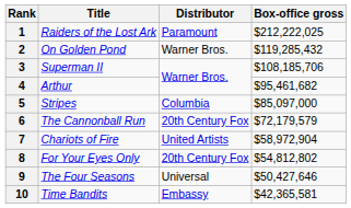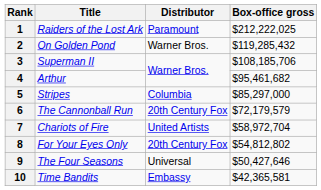 <table class="wikitable sortable" style="margin:auto; margin:auto;">
 <tr>
 <th>Rank</th>
 <th>Title</th>
 <th>Distributor</th>
 <th>Box-office gross</th>
 </tr>
 <tr>
 <th style="text-align:center;">1</th>
 <td><em><a href='#'>Raiders of the Lost Ark</a></em></td>
 <td><a href='#'>Paramount</a></td>
 <td>$212,222,025</td>
 </tr>
 <tr>
 <th style="text-align:center;">2</th>
 <td><em><a href='#'>On Golden Pond</a></em></td>
 <td>Warner Bros.</td>
 <td>$119,285,432</td>
 </tr>
 <tr>
 <th style="text-align:center;">3</th>
 <td><em><a href='#'>Superman II</a></em></td>
 <td rowspan="2"><a href='#'>Warner Bros.</a></td>
 <td>$108,185,706</td>
 </tr>
 <tr>
 <th style="text-align:center;">4</th>
 <td><em><a href='#'>Arthur</a></em></td>
 <td>$95,461,682</td>
 </tr>
 <tr>
 <th style="text-align:center;">5</th>
 <td><em><a href='#'>Stripes</a></em></td>
 <td><a href='#'>Columbia</a></td>
-<td>$85,097,000</td>
+<td>$85,297,000</td>
 </tr>
 <tr>
 <th style="text-align:center;">6</th>
 <td><em><a href='#'>The Cannonball Run</a></em></td>
 <td><a href='#'>20th Century Fox</a></td>
 <td>$72,179,579</td>
 </tr>
 <tr>
 <th style="text-align:center;">7</th>
 <td><em><a href='#'>Chariots of Fire</a></em></td>
 <td><a href='#'>United Artists</a></td>
-<td>$58,972,904</td>
+<td>$58,972,704</td>
 </tr>
 <tr>
 <th style="text-align:center;">8</th>
 <td><em><a href='#'>For Your Eyes Only</a></em></td>
 <td><a href='#'>20th Century Fox</a></td>
 <td>$54,812,802</td>
 </tr>
 <tr>
 <th style="text-align:center;">9</th>
 <td><em><a href='#'>The Four Seasons</a></em></td>
 <td>Universal</td>
 <td>$50,427,646</td>
 </tr>
 <tr>
 <th style="text-align:center;">10</th>
 <td><em><a href='#'>Time Bandits</a></em></td>
 <td><a href='#'>Embassy</a></td>
 <td>$42,365,581</td>
 </tr>
 </table>
